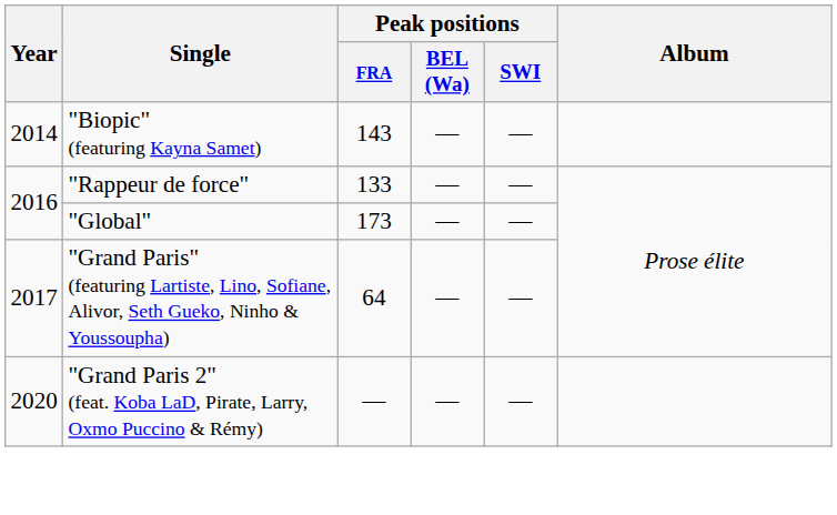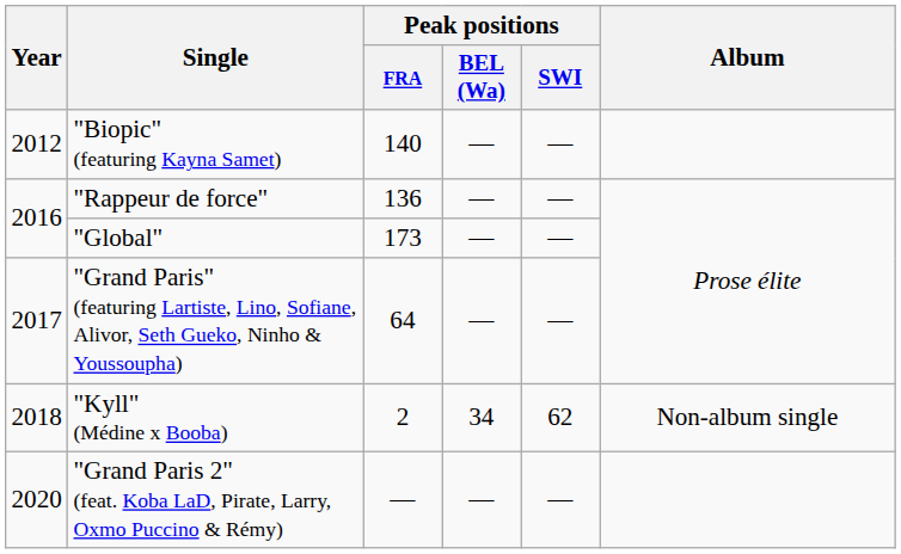 <table class="wikitable">
 <tr>
 <th align="center" rowspan="2" width="10">Year</th>
 <th align="center" rowspan="2" width="180">Single</th>
 <th align="center" colspan="3">Peak positions</th>
 <th align="center" rowspan="2" width="180">Album</th>
 </tr>
 <tr>
 <th scope="col" style="width:3em;font-size:90%;"><small><a href='#'>FRA</a></small><br></th>
 <th scope="col" style="width:3em;font-size:90%;"><a href='#'>BEL <br>(Wa)</a><br></th>
 <th scope="col" style="width:3em;font-size:90%;"><a href='#'>SWI</a><br></th>
 </tr>
 <tr>
-<td align="center">2014</td>
+<td align="center">2012</td>
 <td>"Biopic" <br><small>(featuring <a href='#'>Kayna Samet</a>)</small></td>
-<td align="center">143</td>
+<td align="center">140</td>
 <td align="center">—</td>
 <td align="center">—</td>
 <td align="center"></td>
 </tr>
 <tr>
 <td align="center" rowspan="2">2016</td>
 <td>"Rappeur de force"</td>
-<td align="center">133</td>
+<td align="center">136</td>
 <td align="center">—</td>
 <td align="center">—</td>
 <td align="center" rowspan="3"><em>Prose élite</em></td>
 </tr>
 <tr>
 <td>"Global"</td>
 <td align="center">173<br></td>
 <td align="center">—</td>
 <td align="center">—</td>
 </tr>
 <tr>
 <td align="center">2017</td>
 <td>"Grand Paris"<br><small>(featuring <a href='#'>Lartiste</a>, <a href='#'>Lino</a>, <a href='#'>Sofiane</a>, Alivor, <a href='#'>Seth Gueko</a>, Ninho & <a href='#'>Youssoupha</a>)</small></td>
 <td align="center">64<br></td>
 <td align="center">—</td>
 <td align="center">—</td>
 </tr>
 <tr>
+<td align="center">2018</td>
+<td>"Kyll" <br><small>(Médine x <a href='#'>Booba</a>)</small></td>
+<td align="center">2</td>
+<td align="center">34</td>
+<td align="center">62</td>
+<td align="center">Non-album single</td>
+</tr>
+<tr>
 <td align="center">2020</td>
 <td>"Grand Paris 2"<br><small>(feat. <a href='#'>Koba LaD</a>, Pirate, Larry, <a href='#'>Oxmo Puccino</a> & Rémy)</small></td>
 <td align="center">—</td>
 <td align="center">—</td>
 <td align="center">—</td>
 <td align="center"></td>
 </tr>
 </table>
